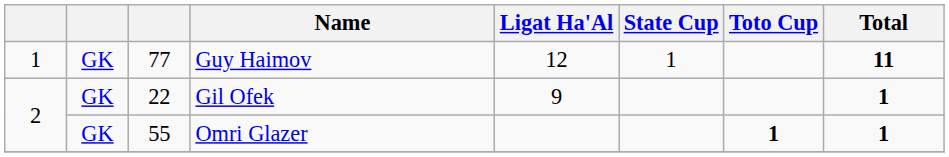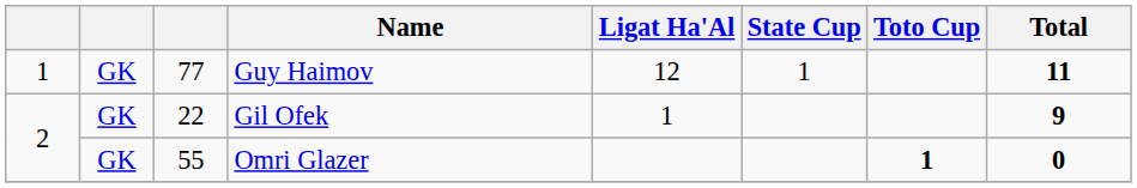 <table class="wikitable sortable" style="font-size: 95%; text-align: center">
 <tr>
 <th width=35></th>
 <th width=35></th>
 <th width=35></th>
 <th width=200><strong>Name</strong></th>
 <th><a href='#'>Ligat Ha'Al</a></th>
 <th><a href='#'>State Cup</a></th>
 <th><a href='#'>Toto Cup</a></th>
 <th width= 75><strong>Total</strong></th>
 </tr>
 <tr>
 <td>1</td>
 <td><a href='#'>GK</a></td>
 <td>77</td>
 <td align=left> <a href='#'>Guy Haimov</a></td>
 <td>12</td>
 <td>1</td>
 <td></td>
 <td><strong>11</strong></td>
 </tr>
 <tr>
 <td align=center rowspan=2>2</td>
 <td><a href='#'>GK</a></td>
 <td>22</td>
 <td align=left> <a href='#'>Gil Ofek</a></td>
-<td>9</td>
+<td>1</td>
 <td></td>
 <td></td>
-<td><strong>1</strong></td>
+<td><strong>9</strong></td>
 </tr>
 <tr>
 <td><a href='#'>GK</a></td>
 <td>55</td>
 <td align=left> <a href='#'>Omri Glazer</a></td>
 <td></td>
 <td></td>
 <td><strong>1</strong></td>
-<td><strong>1</strong></td>
+<td><strong>0</strong></td>
 </tr>
 <tr>
 </tr>
 </table>
